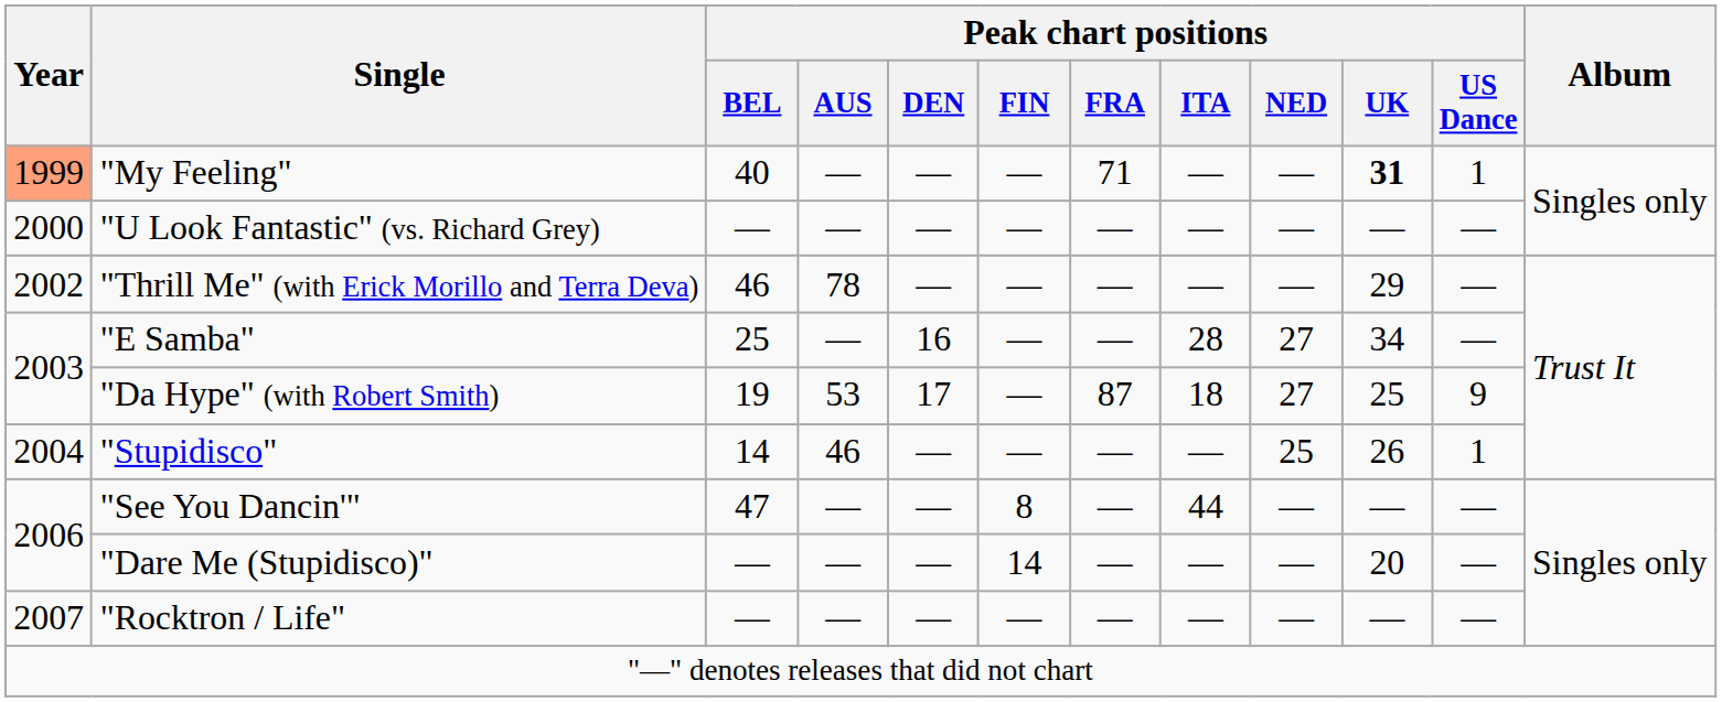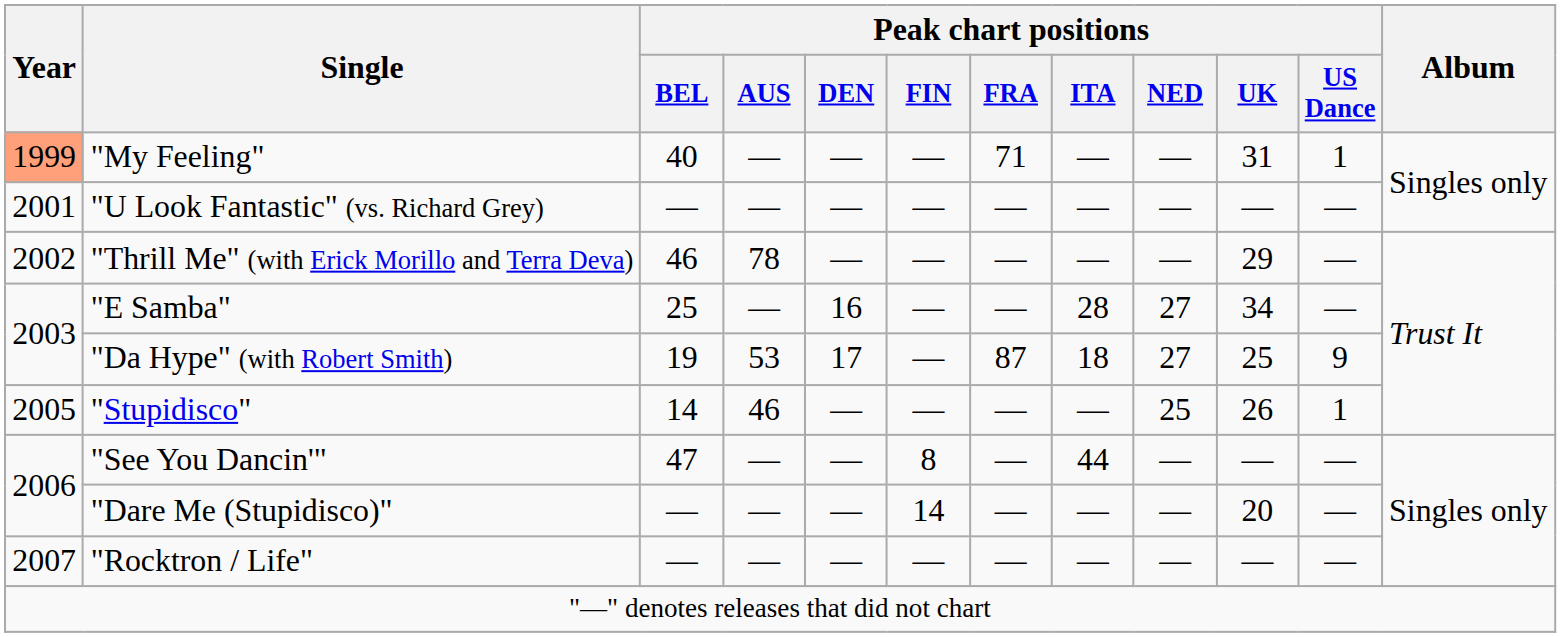 <table class="wikitable" style="text-align:center;">
 <tr>
 <th rowspan="2">Year</th>
 <th rowspan="2">Single</th>
 <th colspan="9">Peak chart positions</th>
 <th rowspan="2">Album</th>
 </tr>
 <tr style="font-size:smaller;">
 <th width="35"><a href='#'>BEL</a></th>
 <th width="35"><a href='#'>AUS</a><br></th>
 <th width="35"><a href='#'>DEN</a></th>
 <th width="35"><a href='#'>FIN</a></th>
 <th width="35"><a href='#'>FRA</a></th>
 <th width="35"><a href='#'>ITA</a><br></th>
 <th width="35"><a href='#'>NED</a></th>
 <th width="35"><a href='#'>UK</a><br></th>
 <th width="35"><a href='#'>US<br>Dance</a><br></th>
 </tr>
 <tr>
 <td style="background: lightsalmon;">1999</td>
 <td align="left">"My Feeling"</td>
 <td>40</td>
 <td>—</td>
 <td>—</td>
 <td>—</td>
 <td>71</td>
 <td>—</td>
 <td>—</td>
-<td><strong>31</strong></td>
+<td>31</td>
 <td>1</td>
 <td align="left" rowspan="2">Singles only</td>
 </tr>
 <tr>
-<td>2000</td>
+<td>2001</td>
 <td align="left">"U Look Fantastic" <small>(vs. Richard Grey)</small></td>
 <td>—</td>
 <td>—</td>
 <td>—</td>
 <td>—</td>
 <td>—</td>
 <td>—</td>
 <td>—</td>
 <td>—</td>
 <td>—</td>
 </tr>
 <tr>
 <td>2002</td>
 <td align="left">"Thrill Me" <small>(with <a href='#'>Erick Morillo</a> and <a href='#'>Terra Deva</a>)</small></td>
 <td>46</td>
 <td>78</td>
 <td>—</td>
 <td>—</td>
 <td>—</td>
 <td>—</td>
 <td>—</td>
 <td>29</td>
 <td>—</td>
 <td align="left" rowspan="4"><em>Trust It</em></td>
 </tr>
 <tr>
 <td rowspan=2>2003</td>
 <td align="left">"E Samba"</td>
 <td>25</td>
 <td>—</td>
 <td>16</td>
 <td>—</td>
 <td>—</td>
 <td>28</td>
 <td>27</td>
 <td>34</td>
 <td>—</td>
 </tr>
 <tr>
 <td align="left">"Da Hype" <small>(with <a href='#'>Robert Smith</a>)</small></td>
 <td>19</td>
 <td>53</td>
 <td>17</td>
 <td>—</td>
 <td>87</td>
 <td>18</td>
 <td>27</td>
 <td>25</td>
 <td>9</td>
 </tr>
 <tr>
-<td>2004</td>
+<td>2005</td>
 <td align="left">"<a href='#'>Stupidisco</a>"</td>
 <td>14</td>
 <td>46</td>
 <td>—</td>
 <td>—</td>
 <td>—</td>
 <td>—</td>
 <td>25</td>
 <td>26</td>
 <td>1</td>
 </tr>
 <tr>
 <td rowspan=2>2006</td>
 <td align="left">"See You Dancin'"</td>
 <td>47</td>
 <td>—</td>
 <td>—</td>
 <td>8</td>
 <td>—</td>
 <td>44</td>
 <td>—</td>
 <td>—</td>
 <td>—</td>
 <td align="left" rowspan="3">Singles only</td>
 </tr>
 <tr>
 <td align="left">"Dare Me (Stupidisco)"</td>
 <td>—</td>
 <td>—</td>
 <td>—</td>
 <td>14</td>
 <td>—</td>
 <td>—</td>
 <td>—</td>
 <td>20</td>
 <td>—</td>
 </tr>
 <tr>
 <td>2007</td>
 <td align="left">"Rocktron / Life"</td>
 <td>—</td>
 <td>—</td>
 <td>—</td>
 <td>—</td>
 <td>—</td>
 <td>—</td>
 <td>—</td>
 <td>—</td>
 <td>—</td>
 </tr>
 <tr>
 <td colspan="15" style="font-size:85%">"—" denotes releases that did not chart</td>
 </tr>
 </table>
